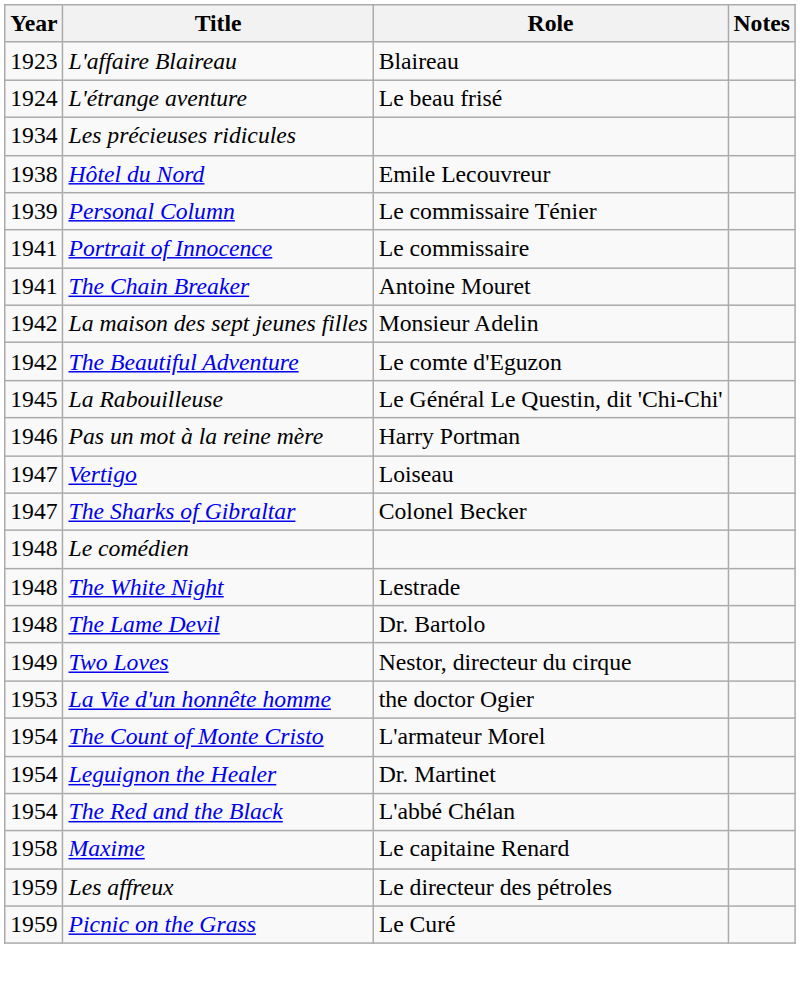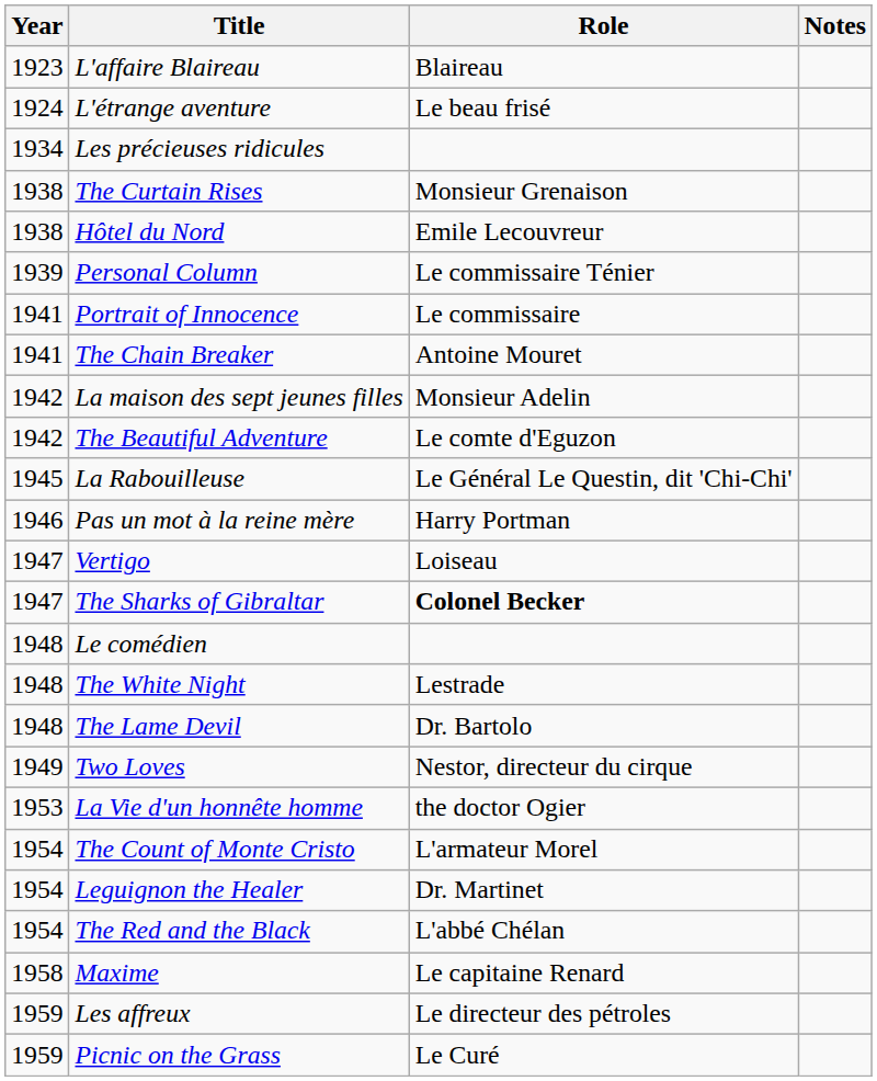 <table class="wikitable sortable">
 <tr>
 <th>Year</th>
 <th>Title</th>
 <th>Role</th>
 <th class="unsortable">Notes</th>
 </tr>
 <tr>
 <td>1923</td>
 <td><em>L'affaire Blaireau</em></td>
 <td>Blaireau</td>
 <td></td>
 </tr>
 <tr>
 <td>1924</td>
 <td><em>L'étrange aventure</em></td>
 <td>Le beau frisé</td>
 <td></td>
 </tr>
 <tr>
 <td>1934</td>
 <td><em>Les précieuses ridicules</em></td>
 <td></td>
+<td></td>
+</tr>
+<tr>
+<td>1938</td>
+<td><em><a href='#'>The Curtain Rises</a></em></td>
+<td>Monsieur Grenaison</td>
 <td></td>
 </tr>
 <tr>
 <td>1938</td>
 <td><em><a href='#'>Hôtel du Nord</a></em></td>
 <td>Emile Lecouvreur</td>
 <td></td>
 </tr>
 <tr>
 <td>1939</td>
 <td><em><a href='#'>Personal Column</a></em></td>
 <td>Le commissaire Ténier</td>
 <td></td>
 </tr>
 <tr>
 <td>1941</td>
 <td><em><a href='#'>Portrait of Innocence</a></em></td>
 <td>Le commissaire</td>
 <td></td>
 </tr>
 <tr>
 <td>1941</td>
 <td><em><a href='#'>The Chain Breaker</a></em></td>
 <td>Antoine Mouret</td>
 <td></td>
 </tr>
 <tr>
 <td>1942</td>
 <td><em>La maison des sept jeunes filles</em></td>
 <td>Monsieur Adelin</td>
 <td></td>
 </tr>
 <tr>
 <td>1942</td>
 <td><em><a href='#'>The Beautiful Adventure</a></em></td>
 <td>Le comte d'Eguzon</td>
 <td></td>
 </tr>
 <tr>
 <td>1945</td>
 <td><em>La Rabouilleuse</em></td>
 <td>Le Général Le Questin, dit 'Chi-Chi'</td>
 <td></td>
 </tr>
 <tr>
 <td>1946</td>
 <td><em>Pas un mot à la reine mère</em></td>
 <td>Harry Portman</td>
 <td></td>
 </tr>
 <tr>
 <td>1947</td>
 <td><em><a href='#'>Vertigo</a></em></td>
 <td>Loiseau</td>
 <td></td>
 </tr>
 <tr>
 <td>1947</td>
 <td><em><a href='#'>The Sharks of Gibraltar</a></em></td>
-<td>Colonel Becker</td>
+<td><strong>Colonel Becker</strong></td>
 <td></td>
 </tr>
 <tr>
 <td>1948</td>
 <td><em>Le comédien</em></td>
 <td></td>
 <td></td>
 </tr>
 <tr>
 <td>1948</td>
 <td><em><a href='#'>The White Night</a></em></td>
 <td>Lestrade</td>
 <td></td>
 </tr>
 <tr>
 <td>1948</td>
 <td><em><a href='#'>The Lame Devil</a></em></td>
 <td>Dr. Bartolo</td>
 <td></td>
 </tr>
 <tr>
 <td>1949</td>
 <td><em><a href='#'>Two Loves</a></em></td>
 <td>Nestor, directeur du cirque</td>
 <td></td>
 </tr>
 <tr>
 <td>1953</td>
 <td><em><a href='#'>La Vie d'un honnête homme</a></em></td>
 <td>the doctor  Ogier</td>
 <td></td>
 </tr>
 <tr>
 <td>1954</td>
 <td><em><a href='#'>The Count of Monte Cristo</a></em></td>
 <td>L'armateur Morel</td>
 <td></td>
 </tr>
 <tr>
 <td>1954</td>
 <td><em><a href='#'>Leguignon the Healer</a></em></td>
 <td>Dr. Martinet</td>
 <td></td>
 </tr>
 <tr>
 <td>1954</td>
 <td><em><a href='#'>The Red and the Black</a></em></td>
 <td>L'abbé Chélan</td>
 <td></td>
 </tr>
 <tr>
 <td>1958</td>
 <td><em><a href='#'>Maxime</a></em></td>
 <td>Le capitaine Renard</td>
 <td></td>
 </tr>
 <tr>
 <td>1959</td>
 <td><em>Les affreux</em></td>
 <td>Le directeur des pétroles</td>
 <td></td>
 </tr>
 <tr>
 <td>1959</td>
 <td><em><a href='#'>Picnic on the Grass</a></em></td>
 <td>Le Curé</td>
 <td></td>
 </tr>
 </table>
